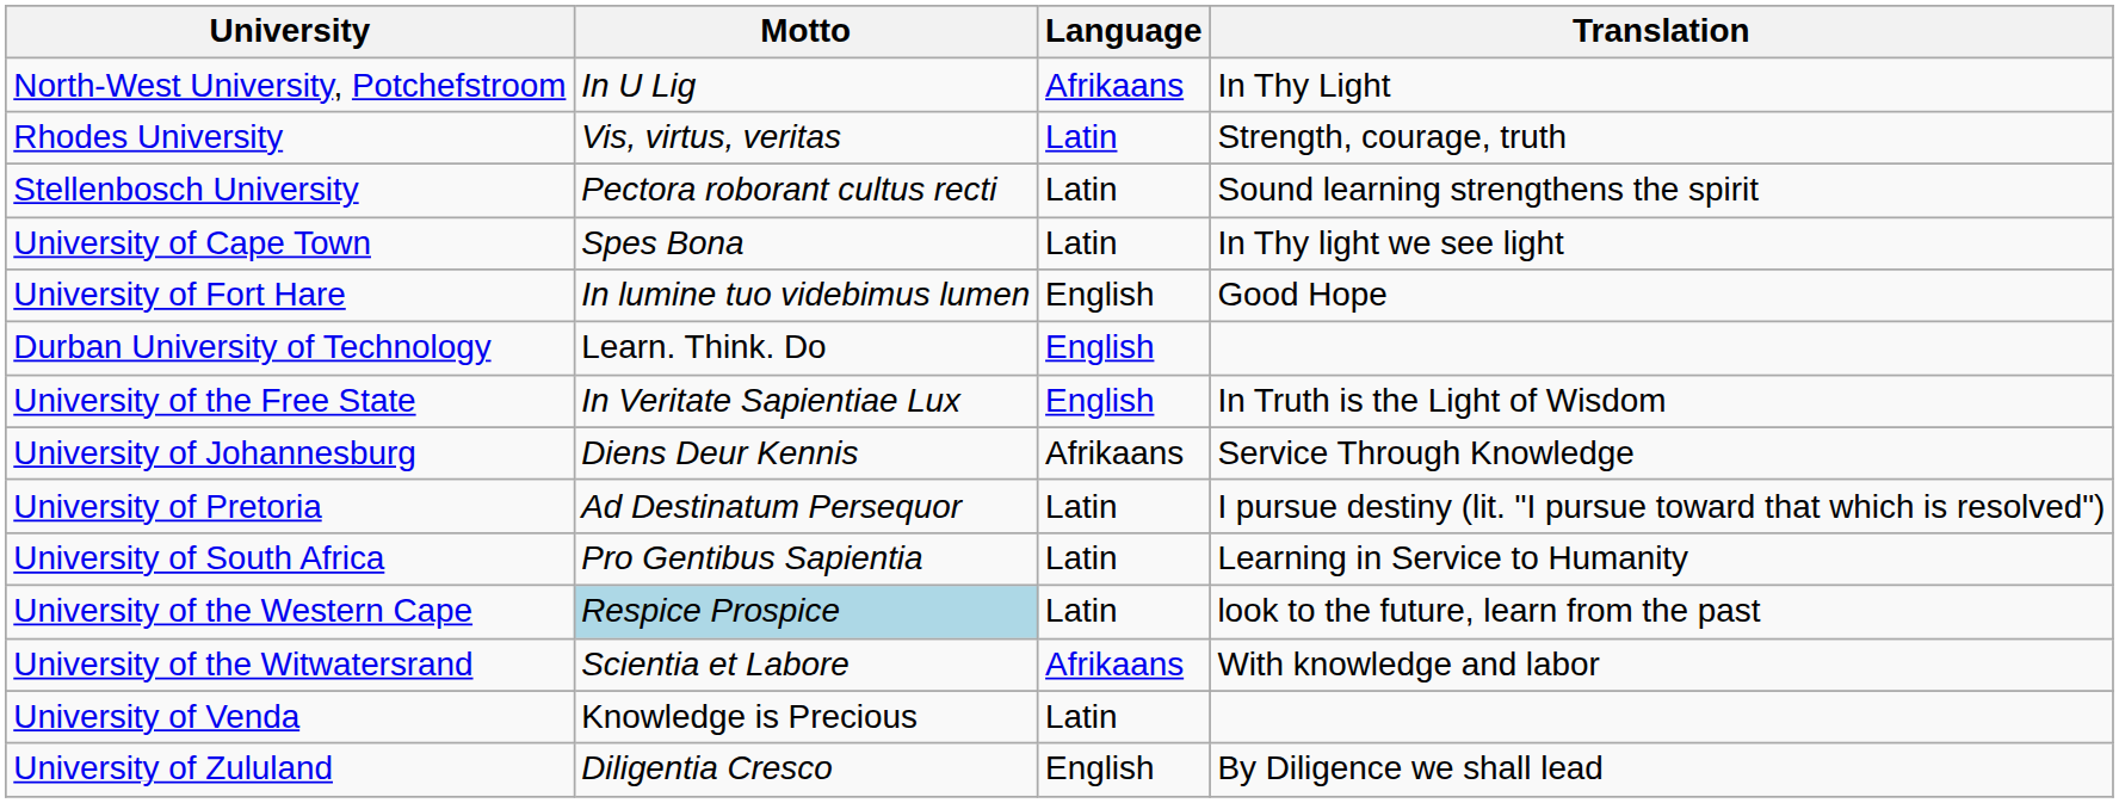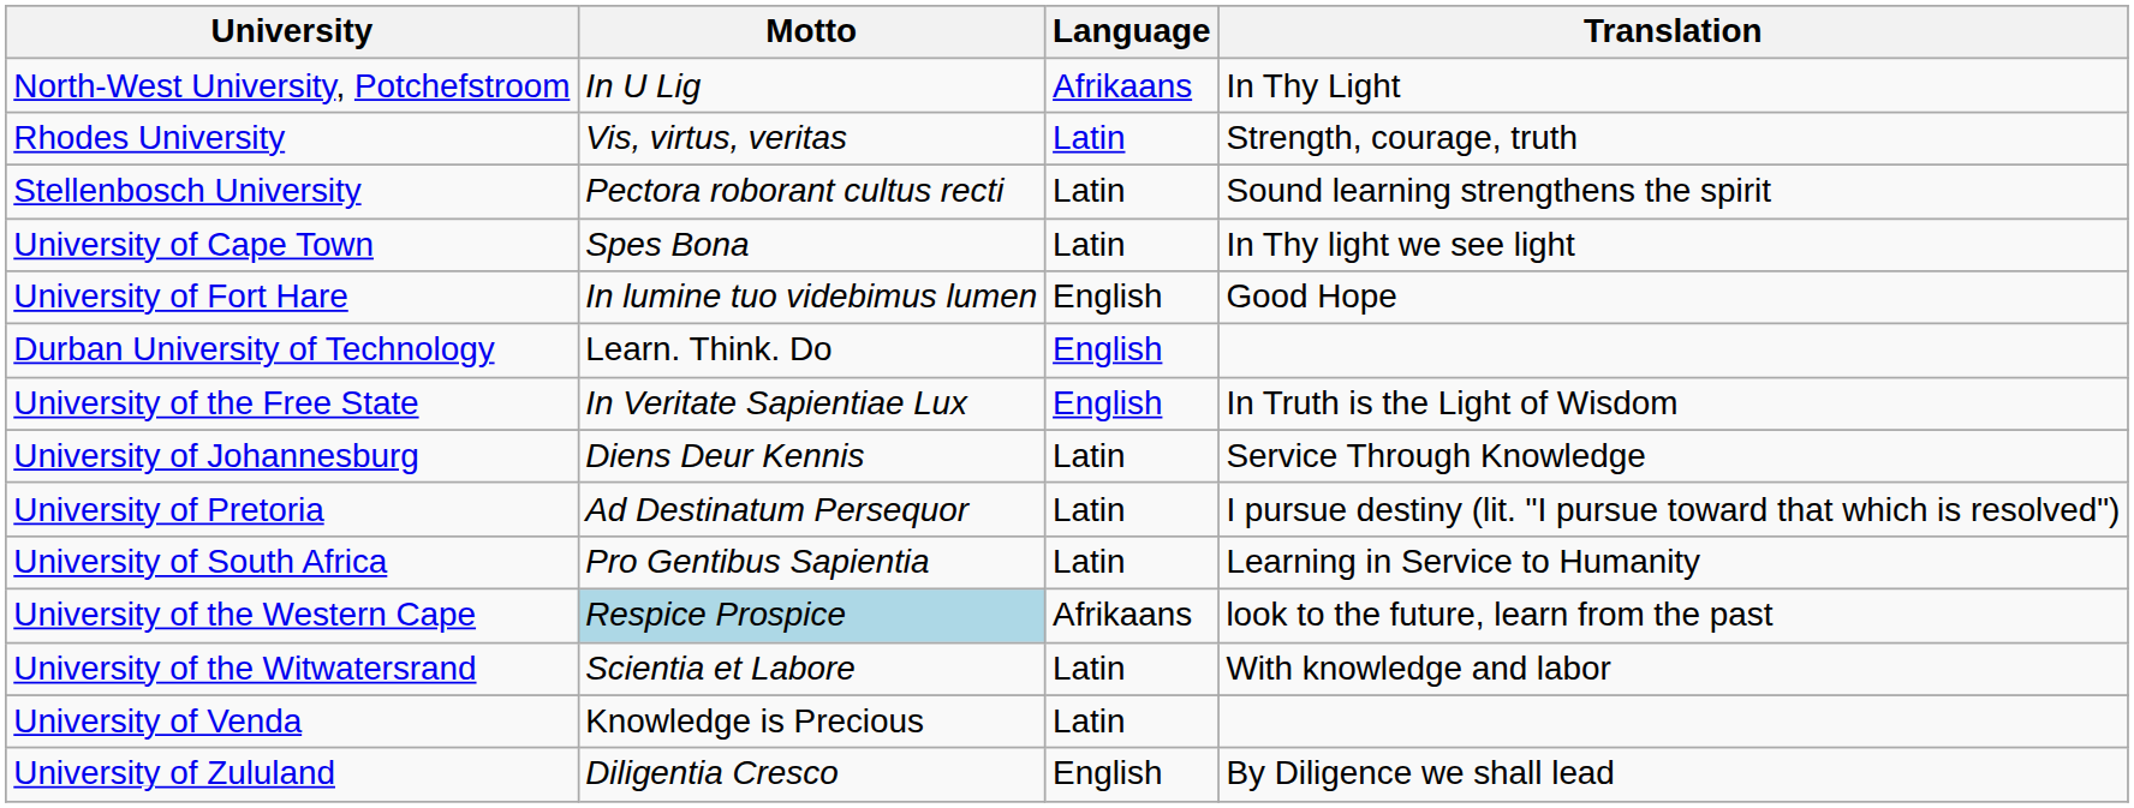 <table class="wikitable sortable plainrowheaders">
 <tr>
 <th>University</th>
 <th>Motto</th>
 <th>Language</th>
 <th>Translation</th>
 </tr>
 <tr>
 <td><a href='#'>North-West University</a>, <a href='#'>Potchefstroom</a></td>
 <td><em>In U Lig</em></td>
 <td><a href='#'>Afrikaans</a></td>
 <td>In Thy Light</td>
 </tr>
 <tr>
 <td><a href='#'>Rhodes University</a></td>
 <td><em>Vis, virtus, veritas</em></td>
 <td><a href='#'>Latin</a></td>
 <td>Strength, courage, truth</td>
 </tr>
 <tr>
 <td><a href='#'>Stellenbosch University</a></td>
 <td><em>Pectora roborant cultus recti</em></td>
 <td>Latin</td>
 <td>Sound learning strengthens the spirit</td>
 </tr>
 <tr>
 <td><a href='#'>University of Cape Town</a></td>
 <td><em>Spes Bona</em></td>
 <td>Latin</td>
 <td>In Thy light we see light</td>
 </tr>
 <tr>
 <td><a href='#'>University of Fort Hare</a></td>
 <td><em>In lumine tuo videbimus lumen</em></td>
 <td>English</td>
 <td>Good Hope</td>
 </tr>
 <tr>
 <td><a href='#'>Durban University of Technology</a></td>
 <td>Learn. Think. Do</td>
 <td><a href='#'>English</a></td>
 </tr>
 <tr>
 <td><a href='#'>University of the Free State</a></td>
 <td><em>In Veritate Sapientiae Lux</em></td>
 <td><a href='#'>English</a></td>
 <td>In Truth is the Light of Wisdom</td>
 </tr>
 <tr>
 <td><a href='#'>University of Johannesburg</a></td>
 <td><em>Diens Deur Kennis</em></td>
-<td>Afrikaans</td>
+<td>Latin</td>
 <td>Service Through Knowledge</td>
 </tr>
 <tr>
 <td><a href='#'>University of Pretoria</a></td>
 <td><em>Ad Destinatum Persequor</em></td>
 <td>Latin</td>
 <td>I pursue destiny (lit. "I pursue toward that which is resolved")</td>
 </tr>
 <tr>
 <td><a href='#'>University of South Africa</a></td>
 <td><em>Pro Gentibus Sapientia</em></td>
 <td>Latin</td>
 <td>Learning in Service to Humanity</td>
 </tr>
 <tr>
 <td><a href='#'>University of the Western Cape</a></td>
 <td style="background: lightblue;"><em>Respice Prospice</em></td>
-<td>Latin</td>
+<td>Afrikaans</td>
 <td>look to the future, learn from the past</td>
 </tr>
 <tr>
 <td><a href='#'>University of the Witwatersrand</a></td>
 <td><em>Scientia et Labore</em></td>
-<td><a href='#'>Afrikaans</a></td>
+<td>Latin</td>
 <td>With knowledge and labor</td>
 </tr>
 <tr>
 <td><a href='#'>University of Venda</a></td>
 <td>Knowledge is Precious</td>
 <td>Latin</td>
 <td></td>
 </tr>
 <tr>
 <td><a href='#'>University of Zululand</a></td>
 <td><em>Diligentia Cresco</em></td>
 <td>English</td>
 <td>By Diligence we shall lead</td>
 </tr>
 </table>
